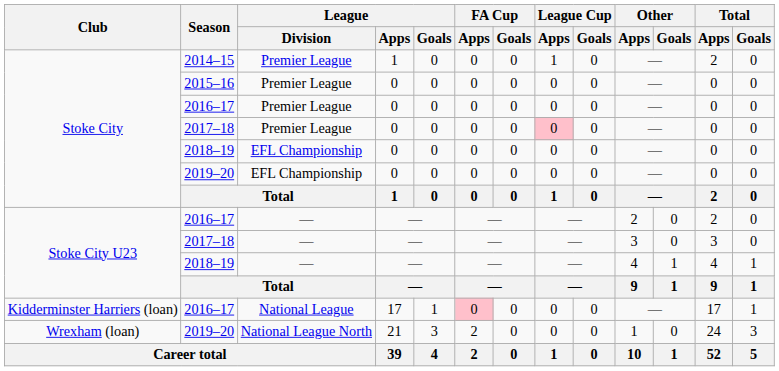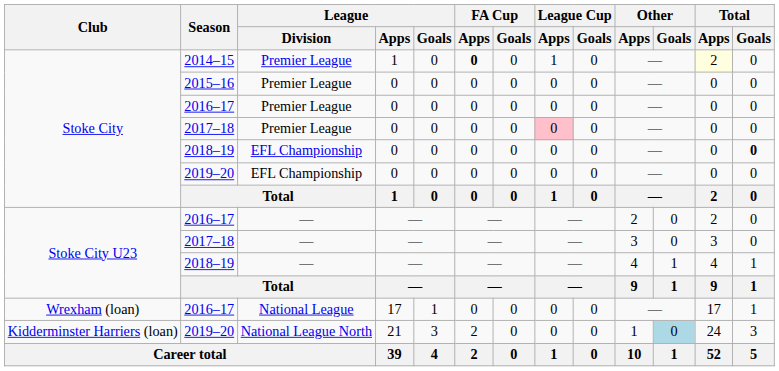 <table class="wikitable" style="text-align: center;">
 <tr>
 <th rowspan="2">Club</th>
 <th rowspan="2">Season</th>
 <th colspan="3">League</th>
 <th colspan="2">FA Cup</th>
 <th colspan="2">League Cup</th>
 <th colspan="2">Other</th>
 <th colspan="2">Total</th>
 </tr>
 <tr>
 <th>Division</th>
 <th>Apps</th>
 <th>Goals</th>
 <th>Apps</th>
 <th>Goals</th>
 <th>Apps</th>
 <th>Goals</th>
 <th>Apps</th>
 <th>Goals</th>
 <th>Apps</th>
 <th>Goals</th>
 </tr>
 <tr>
 <td rowspan=7><a href='#'>Stoke City</a></td>
 <td><a href='#'>2014–15</a></td>
 <td><a href='#'>Premier League</a></td>
 <td>1</td>
 <td>0</td>
-<td>0</td>
+<td><strong>0</strong></td>
 <td>0</td>
 <td>1</td>
 <td>0</td>
 <td colspan="2">—</td>
-<td>2</td>
+<td style="background: lightyellow;">2</td>
 <td>0</td>
 </tr>
 <tr>
 <td><a href='#'>2015–16</a></td>
 <td>Premier League</td>
 <td>0</td>
 <td>0</td>
 <td>0</td>
 <td>0</td>
 <td>0</td>
 <td>0</td>
 <td colspan="2">—</td>
 <td>0</td>
 <td>0</td>
 </tr>
 <tr>
 <td><a href='#'>2016–17</a></td>
 <td>Premier League</td>
 <td>0</td>
 <td>0</td>
 <td>0</td>
 <td>0</td>
 <td>0</td>
 <td>0</td>
 <td colspan="2">—</td>
 <td>0</td>
 <td>0</td>
 </tr>
 <tr>
 <td><a href='#'>2017–18</a></td>
 <td>Premier League</td>
 <td>0</td>
 <td>0</td>
 <td>0</td>
 <td>0</td>
 <td style="background: pink;">0</td>
 <td>0</td>
 <td colspan="2">—</td>
 <td>0</td>
 <td>0</td>
 </tr>
 <tr>
 <td><a href='#'>2018–19</a></td>
 <td><a href='#'>EFL Championship</a></td>
 <td>0</td>
 <td>0</td>
 <td>0</td>
 <td>0</td>
 <td>0</td>
 <td>0</td>
 <td colspan=2>—</td>
 <td>0</td>
-<td>0</td>
+<td><strong>0</strong></td>
 </tr>
 <tr>
 <td><a href='#'>2019–20</a></td>
 <td>EFL Championship</td>
 <td>0</td>
 <td>0</td>
 <td>0</td>
 <td>0</td>
 <td>0</td>
 <td>0</td>
 <td colspan=2>—</td>
 <td>0</td>
 <td>0</td>
 </tr>
 <tr>
 <th colspan=2>Total</th>
 <th>1</th>
 <th>0</th>
 <th>0</th>
 <th>0</th>
 <th>1</th>
 <th>0</th>
 <th colspan="2">—</th>
 <th>2</th>
 <th>0</th>
 </tr>
 <tr>
 <td rowspan=4><a href='#'>Stoke City U23</a></td>
 <td><a href='#'>2016–17</a></td>
 <td colspan=1>—</td>
 <td colspan=2>—</td>
 <td colspan=2>—</td>
 <td colspan=2>—</td>
 <td>2</td>
 <td>0</td>
 <td>2</td>
 <td>0</td>
 </tr>
 <tr>
 <td><a href='#'>2017–18</a></td>
 <td colspan=1>—</td>
 <td colspan=2>—</td>
 <td colspan=2>—</td>
 <td colspan=2>—</td>
 <td>3</td>
 <td>0</td>
 <td>3</td>
 <td>0</td>
 </tr>
 <tr>
 <td><a href='#'>2018–19</a></td>
 <td colspan=1>—</td>
 <td colspan=2>—</td>
 <td colspan=2>—</td>
 <td colspan=2>—</td>
 <td>4</td>
 <td>1</td>
 <td>4</td>
 <td>1</td>
 </tr>
 <tr>
 <th colspan=2>Total</th>
 <th colspan=2>—</th>
 <th colspan=2>—</th>
 <th colspan=2>—</th>
 <th>9</th>
 <th>1</th>
 <th>9</th>
 <th>1</th>
 </tr>
 <tr>
-<td><a href='#'>Kidderminster Harriers</a> (loan)</td>
+<td><a href='#'>Wrexham</a> (loan)</td>
 <td><a href='#'>2016–17</a></td>
 <td><a href='#'>National League</a></td>
 <td>17</td>
 <td>1</td>
-<td style="background: pink;">0</td>
+<td>0</td>
 <td>0</td>
 <td>0</td>
 <td>0</td>
 <td colspan="2">—</td>
 <td>17</td>
 <td>1</td>
 </tr>
 <tr>
-<td><a href='#'>Wrexham</a> (loan)</td>
+<td><a href='#'>Kidderminster Harriers</a> (loan)</td>
 <td><a href='#'>2019–20</a></td>
 <td><a href='#'>National League North</a></td>
 <td>21</td>
 <td>3</td>
 <td>2</td>
 <td>0</td>
 <td>0</td>
 <td>0</td>
 <td>1</td>
-<td>0</td>
+<td style="background: lightblue;">0</td>
 <td>24</td>
 <td>3</td>
 </tr>
 <tr>
 <th colspan="3">Career total</th>
 <th>39</th>
 <th>4</th>
 <th>2</th>
 <th>0</th>
 <th>1</th>
 <th>0</th>
 <th>10</th>
 <th>1</th>
 <th>52</th>
 <th>5</th>
 </tr>
 </table>
